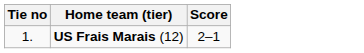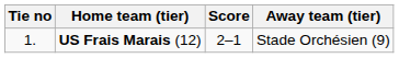 <table class="wikitable" style="text-align: center">
 <tr>
 <th>Tie no</th>
 <th>Home team (tier)</th>
 <th>Score</th>
+<th>Away team (tier)</th>
 </tr>
 <tr>
 <td>1.</td>
 <td><strong>US Frais Marais</strong> (12)</td>
 <td>2–1</td>
+<td>Stade Orchésien (9)</td>
 </tr>
 </table>
